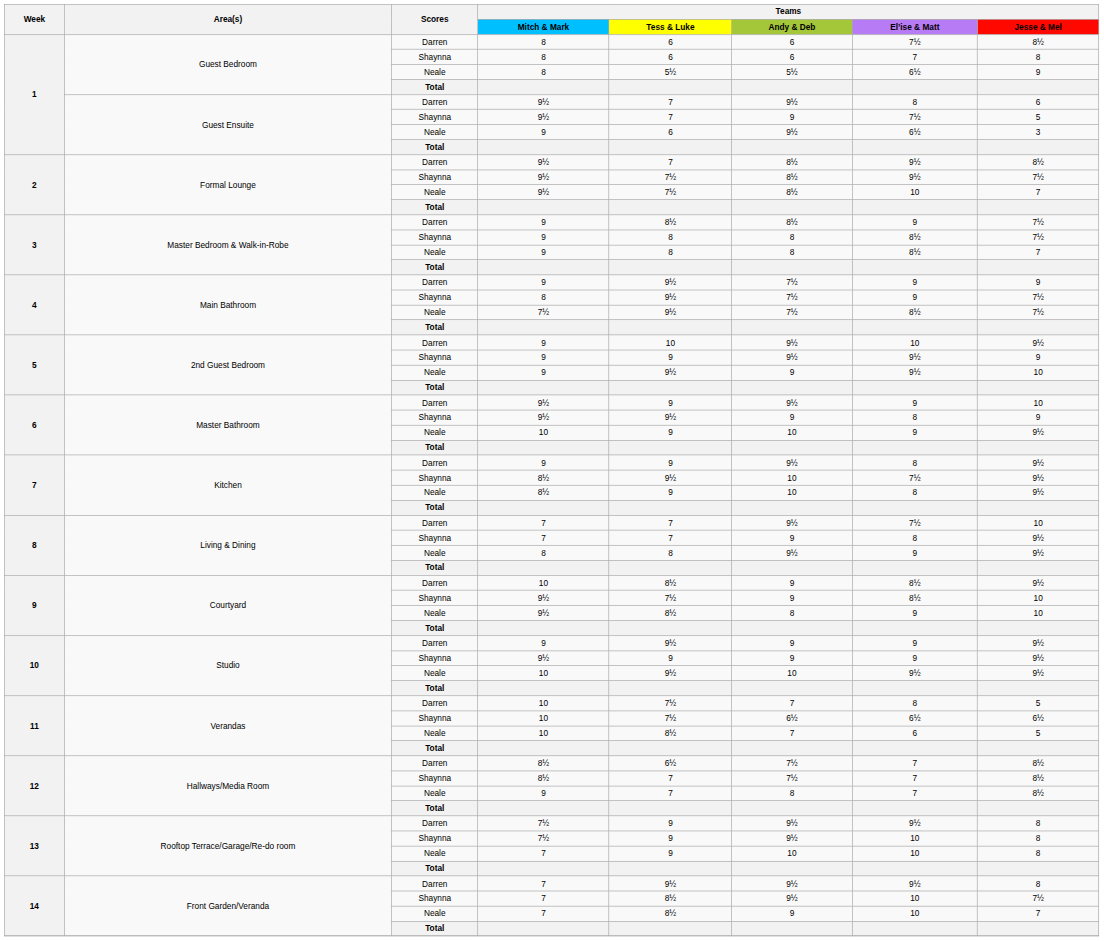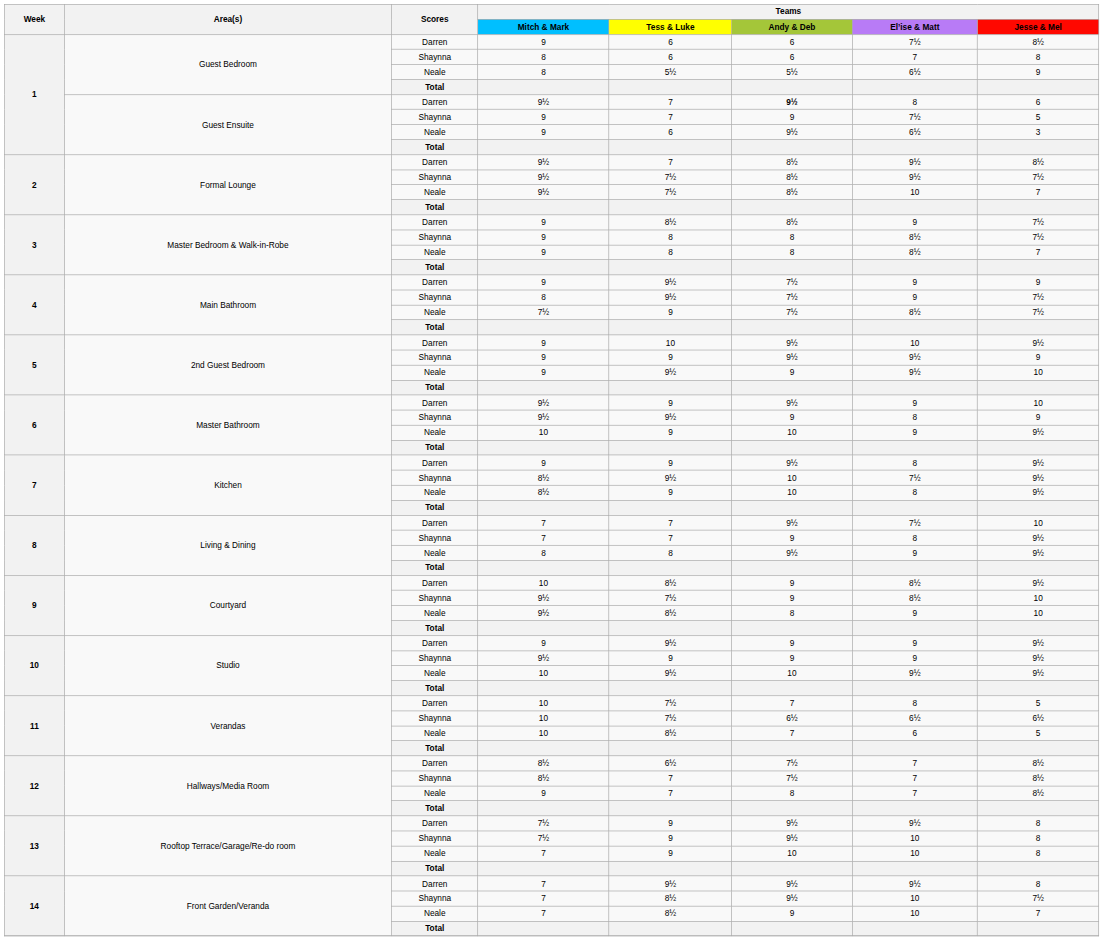 <table class="wikitable" style="text-align: center; font-size: 9pt; line-height:16px; width:80%">
 <tr>
 <th scope="col" rowspan="2">Week</th>
 <th scope="col" rowspan="2">Area(s)</th>
 <th scope="col" rowspan="2">Scores</th>
 <th scope="col" colspan="5">Teams</th>
 </tr>
 <tr>
 <th style="background:#00BFFF; color:black;"><strong>Mitch & Mark</strong></th>
 <th style="background:yellow; color:black;"><strong>Tess & Luke</strong></th>
 <th style="background:#A4C639; color:black;"><strong>Andy & Deb</strong></th>
 <th style="background:#B87BF6; color:black;"><strong>El’ise & Matt</strong></th>
 <th style="background:#FF0800; color:black;"><strong>Jesse & Mel</strong></th>
 </tr>
 <tr>
 <th rowspan="8">1</th>
 <td rowspan="4">Guest Bedroom</td>
 <td>Darren</td>
-<td>8</td>
+<td>9</td>
 <td>6</td>
 <td>6</td>
 <td>7½</td>
 <td>8½</td>
 </tr>
 <tr>
 <td>Shaynna</td>
 <td>8</td>
 <td>6</td>
 <td>6</td>
 <td>7</td>
 <td>8</td>
 </tr>
 <tr>
 <td>Neale</td>
 <td>8</td>
 <td>5½</td>
 <td>5½</td>
 <td>6½</td>
 <td>9</td>
 </tr>
 <tr>
 <th>Total</th>
 <th></th>
 <th></th>
 <th></th>
 <th></th>
 <th></th>
 </tr>
 <tr>
 <td rowspan="4">Guest Ensuite</td>
 <td>Darren</td>
 <td>9½</td>
 <td>7</td>
-<td>9½</td>
+<td><strong>9½</strong></td>
 <td>8</td>
 <td>6</td>
 </tr>
 <tr>
 <td>Shaynna</td>
-<td>9½</td>
+<td>9</td>
 <td>7</td>
 <td>9</td>
 <td>7½</td>
 <td>5</td>
 </tr>
 <tr>
 <td>Neale</td>
 <td>9</td>
 <td>6</td>
 <td>9½</td>
 <td>6½</td>
 <td>3</td>
 </tr>
 <tr>
 <th>Total</th>
 <th></th>
 <th></th>
 <th></th>
 <th></th>
 <th></th>
 </tr>
 <tr>
 <th rowspan="4">2</th>
 <td rowspan="4">Formal Lounge</td>
 <td>Darren</td>
 <td>9½</td>
 <td>7</td>
 <td>8½</td>
 <td>9½</td>
 <td>8½</td>
 </tr>
 <tr>
 <td>Shaynna</td>
 <td>9½</td>
 <td>7½</td>
 <td>8½</td>
 <td>9½</td>
 <td>7½</td>
 </tr>
 <tr>
 <td>Neale</td>
 <td>9½</td>
 <td>7½</td>
 <td>8½</td>
 <td>10</td>
 <td>7</td>
 </tr>
 <tr>
 <th>Total</th>
 <th></th>
 <th></th>
 <th></th>
 <th></th>
 <th></th>
 </tr>
 <tr>
 <th rowspan="4">3</th>
 <td rowspan="4">Master Bedroom & Walk-in-Robe</td>
 <td>Darren</td>
 <td>9</td>
 <td>8½</td>
 <td>8½</td>
 <td>9</td>
 <td>7½</td>
 </tr>
 <tr>
 <td>Shaynna</td>
 <td>9</td>
 <td>8</td>
 <td>8</td>
 <td>8½</td>
 <td>7½</td>
 </tr>
 <tr>
 <td>Neale</td>
 <td>9</td>
 <td>8</td>
 <td>8</td>
 <td>8½</td>
 <td>7</td>
 </tr>
 <tr>
 <th>Total</th>
 <th></th>
 <th></th>
 <th></th>
 <th></th>
 <th></th>
 </tr>
 <tr>
 <th rowspan="4">4</th>
 <td rowspan="4">Main Bathroom</td>
 <td>Darren</td>
 <td>9</td>
 <td>9½</td>
 <td>7½</td>
 <td>9</td>
 <td>9</td>
 </tr>
 <tr>
 <td>Shaynna</td>
 <td>8</td>
 <td>9½</td>
 <td>7½</td>
 <td>9</td>
 <td>7½</td>
 </tr>
 <tr>
 <td>Neale</td>
 <td>7½</td>
-<td>9½</td>
+<td>9</td>
 <td>7½</td>
 <td>8½</td>
 <td>7½</td>
 </tr>
 <tr>
 <th>Total</th>
 <th></th>
 <th></th>
 <th></th>
 <th></th>
 <th></th>
 </tr>
 <tr>
 <th rowspan="4">5</th>
 <td rowspan="4">2nd Guest Bedroom</td>
 <td>Darren</td>
 <td>9</td>
 <td>10</td>
 <td>9½</td>
 <td>10</td>
 <td>9½</td>
 </tr>
 <tr>
 <td>Shaynna</td>
 <td>9</td>
 <td>9</td>
 <td>9½</td>
 <td>9½</td>
 <td>9</td>
 </tr>
 <tr>
 <td>Neale</td>
 <td>9</td>
 <td>9½</td>
 <td>9</td>
 <td>9½</td>
 <td>10</td>
 </tr>
 <tr>
 <th>Total</th>
 <th></th>
 <th></th>
 <th></th>
 <th></th>
 <th></th>
 </tr>
 <tr>
 <th rowspan="4">6</th>
 <td rowspan="4">Master Bathroom</td>
 <td>Darren</td>
 <td>9½</td>
 <td>9</td>
 <td>9½</td>
 <td>9</td>
 <td>10</td>
 </tr>
 <tr>
 <td>Shaynna</td>
 <td>9½</td>
 <td>9½</td>
 <td>9</td>
 <td>8</td>
 <td>9</td>
 </tr>
 <tr>
 <td>Neale</td>
 <td>10</td>
 <td>9</td>
 <td>10</td>
 <td>9</td>
 <td>9½</td>
 </tr>
 <tr>
 <th>Total</th>
 <th></th>
 <th></th>
 <th></th>
 <th></th>
 <th></th>
 </tr>
 <tr>
 <th rowspan="4">7</th>
 <td rowspan="4">Kitchen</td>
 <td>Darren</td>
 <td>9</td>
 <td>9</td>
 <td>9½</td>
 <td>8</td>
 <td>9½</td>
 </tr>
 <tr>
 <td>Shaynna</td>
 <td>8½</td>
 <td>9½</td>
 <td>10</td>
 <td>7½</td>
 <td>9½</td>
 </tr>
 <tr>
 <td>Neale</td>
 <td>8½</td>
 <td>9</td>
 <td>10</td>
 <td>8</td>
 <td>9½</td>
 </tr>
 <tr>
 <th>Total</th>
 <th></th>
 <th></th>
 <th></th>
 <th></th>
 <th></th>
 </tr>
 <tr>
 <th rowspan="4">8</th>
 <td rowspan="4">Living & Dining</td>
 <td>Darren</td>
 <td>7</td>
 <td>7</td>
 <td>9½</td>
 <td>7½</td>
 <td>10</td>
 </tr>
 <tr>
 <td>Shaynna</td>
 <td>7</td>
 <td>7</td>
 <td>9</td>
 <td>8</td>
 <td>9½</td>
 </tr>
 <tr>
 <td>Neale</td>
 <td>8</td>
 <td>8</td>
 <td>9½</td>
 <td>9</td>
 <td>9½</td>
 </tr>
 <tr>
 <th>Total</th>
 <th></th>
 <th></th>
 <th></th>
 <th></th>
 <th></th>
 </tr>
 <tr>
 <th rowspan="4">9</th>
 <td rowspan="4">Courtyard</td>
 <td>Darren</td>
 <td>10</td>
 <td>8½</td>
 <td>9</td>
 <td>8½</td>
 <td>9½</td>
 </tr>
 <tr>
 <td>Shaynna</td>
 <td>9½</td>
 <td>7½</td>
 <td>9</td>
 <td>8½</td>
 <td>10</td>
 </tr>
 <tr>
 <td>Neale</td>
 <td>9½</td>
 <td>8½</td>
 <td>8</td>
 <td>9</td>
 <td>10</td>
 </tr>
 <tr>
 <th>Total</th>
 <th></th>
 <th></th>
 <th></th>
 <th></th>
 <th></th>
 </tr>
 <tr>
 <th rowspan="4">10</th>
 <td rowspan="4">Studio</td>
 <td>Darren</td>
 <td>9</td>
 <td>9½</td>
 <td>9</td>
 <td>9</td>
 <td>9½</td>
 </tr>
 <tr>
 <td>Shaynna</td>
 <td>9½</td>
 <td>9</td>
 <td>9</td>
 <td>9</td>
 <td>9½</td>
 </tr>
 <tr>
 <td>Neale</td>
 <td>10</td>
 <td>9½</td>
 <td>10</td>
 <td>9½</td>
 <td>9½</td>
 </tr>
 <tr>
 <th>Total</th>
 <th></th>
 <th></th>
 <th></th>
 <th></th>
 <th></th>
 </tr>
 <tr>
 <th rowspan="4">11</th>
 <td rowspan="4">Verandas</td>
 <td>Darren</td>
 <td>10</td>
 <td>7½</td>
 <td>7</td>
 <td>8</td>
 <td>5</td>
 </tr>
 <tr>
 <td>Shaynna</td>
 <td>10</td>
 <td>7½</td>
 <td>6½</td>
 <td>6½</td>
 <td>6½</td>
 </tr>
 <tr>
 <td>Neale</td>
 <td>10</td>
 <td>8½</td>
 <td>7</td>
 <td>6</td>
 <td>5</td>
 </tr>
 <tr>
 <th>Total</th>
 <th></th>
 <th></th>
 <th></th>
 <th></th>
 <th></th>
 </tr>
 <tr>
 <th rowspan="4">12</th>
 <td rowspan="4">Hallways/Media Room</td>
 <td>Darren</td>
 <td>8½</td>
 <td>6½</td>
 <td>7½</td>
 <td>7</td>
 <td>8½</td>
 </tr>
 <tr>
 <td>Shaynna</td>
 <td>8½</td>
 <td>7</td>
 <td>7½</td>
 <td>7</td>
 <td>8½</td>
 </tr>
 <tr>
 <td>Neale</td>
 <td>9</td>
 <td>7</td>
 <td>8</td>
 <td>7</td>
 <td>8½</td>
 </tr>
 <tr>
 <th>Total</th>
 <th></th>
 <th></th>
 <th></th>
 <th></th>
 <th></th>
 </tr>
 <tr>
 <th rowspan="4">13</th>
 <td rowspan="4">Rooftop Terrace/Garage/Re-do room</td>
 <td>Darren</td>
 <td>7½</td>
 <td>9</td>
 <td>9½</td>
 <td>9½</td>
 <td>8</td>
 </tr>
 <tr>
 <td>Shaynna</td>
 <td>7½</td>
 <td>9</td>
 <td>9½</td>
 <td>10</td>
 <td>8</td>
 </tr>
 <tr>
 <td>Neale</td>
 <td>7</td>
 <td>9</td>
 <td>10</td>
 <td>10</td>
 <td>8</td>
 </tr>
 <tr>
 <th>Total</th>
 <th></th>
 <th></th>
 <th></th>
 <th></th>
 <th></th>
 </tr>
 <tr>
 <th rowspan="4">14</th>
 <td rowspan="4">Front Garden/Veranda</td>
 <td>Darren</td>
 <td>7</td>
 <td>9½</td>
 <td>9½</td>
 <td>9½</td>
 <td>8</td>
 </tr>
 <tr>
 <td>Shaynna</td>
 <td>7</td>
 <td>8½</td>
 <td>9½</td>
 <td>10</td>
 <td>7½</td>
 </tr>
 <tr>
 <td>Neale</td>
 <td>7</td>
 <td>8½</td>
 <td>9</td>
 <td>10</td>
 <td>7</td>
 </tr>
 <tr>
 <th>Total</th>
 <th></th>
 <th></th>
 <th></th>
 <th></th>
 <th></th>
 </tr>
 <tr>
 </tr>
 </table>
